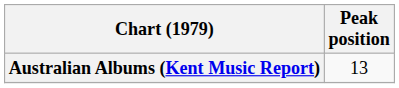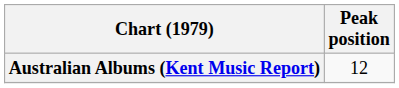 <table class="wikitable sortable plainrowheaders">
 <tr>
 <th scope="col">Chart (1979)</th>
 <th scope="col">Peak<br>position</th>
 </tr>
 <tr>
 <th scope="row">Australian Albums (<a href='#'>Kent Music Report</a>)</th>
-<td style="text-align:center;">13</td>
+<td style="text-align:center;">12</td>
 </tr>
 <tr>
 </tr>
 <tr>
 </tr>
 <tr>
 </tr>
 <tr>
 </tr>
 <tr>
 </tr>
 <tr>
 </tr>
 <tr>
 </tr>
 <tr>
 </tr>
 </table>
